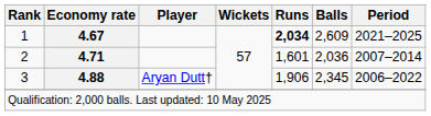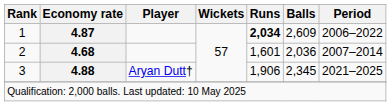 <table class="wikitable plainrowheaders sortable">
 <tr>
 <th scope=col>Rank</th>
 <th scope=col>Economy rate</th>
 <th scope=col>Player</th>
 <th scope=col>Wickets</th>
 <th scope=col>Runs</th>
 <th scope=col>Balls</th>
 <th scope=col>Period</th>
 </tr>
 <tr>
 <td align=center>1</td>
-<th scope=row style=text-align:center;>4.67</th>
+<th scope=row style=text-align:center;>4.87</th>
 <td></td>
 <td rowspan="3" align="center">57</td>
 <td align=center><strong>2,034</strong></td>
 <td align=center>2,609</td>
-<td>2021–2025</td>
+<td>2006–2022</td>
 </tr>
 <tr>
 <td align=center>2</td>
-<th scope=row style=text-align:center;>4.71</th>
+<th scope=row style=text-align:center;>4.68</th>
 <td></td>
 <td align=center>1,601</td>
 <td align=center>2,036</td>
 <td>2007–2014</td>
 </tr>
 <tr>
 <td align="center">3</td>
 <th scope=row style=text-align:center;>4.88</th>
 <td><a href='#'>Aryan Dutt</a>†</td>
 <td align="center">1,906</td>
 <td align="center">2,345</td>
-<td>2006–2022</td>
+<td>2021–2025</td>
 </tr>
 <tr>
 </tr>
 <tr class=sortbottom>
 <td colspan=7><small>Qualification: 2,000 balls. Last updated: 10 May 2025</small></td>
 </tr>
 </table>
